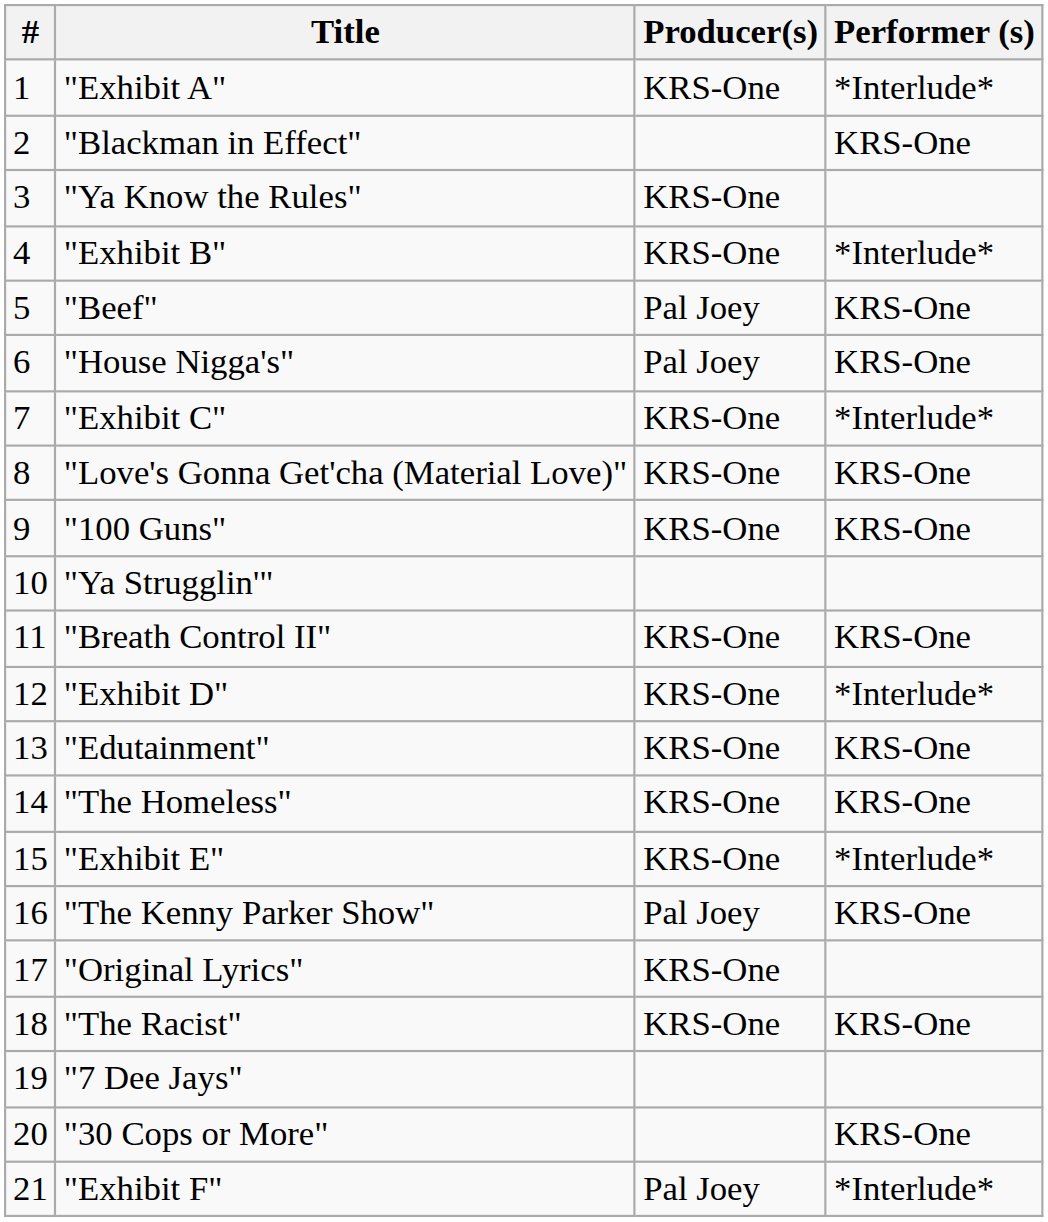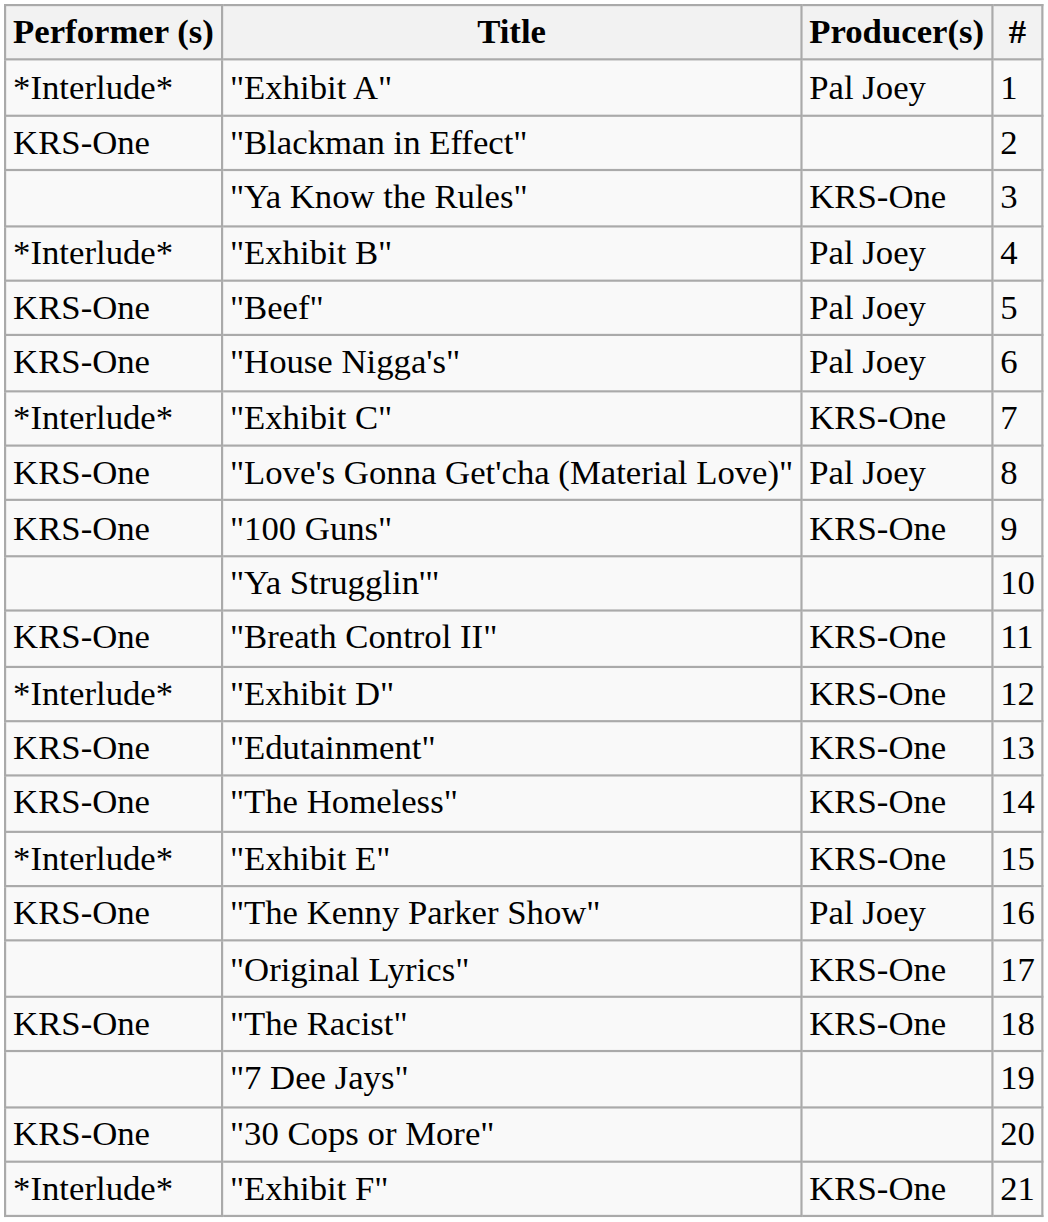 <table class="wikitable">
 <tr>
-<th align="center">#</th>
+<th align="center">Performer (s)</th>
 <th align="center">Title</th>
 <th align="center">Producer(s)</th>
-<th align="center">Performer (s)</th>
+<th align="center">#</th>
 </tr>
 <tr>
+<td>*Interlude*</td>
+<td>"Exhibit A"</td>
+<td>Pal Joey</td>
 <td>1</td>
-<td>"Exhibit A"</td>
-<td>KRS-One</td>
-<td>*Interlude*</td>
 </tr>
 <tr>
-<td>2</td>
+<td>KRS-One</td>
 <td>"Blackman in Effect"</td>
 <td></td>
-<td>KRS-One</td>
+<td>2</td>
 </tr>
 <tr>
-<td>3</td>
+<td></td>
 <td>"Ya Know the Rules"</td>
 <td>KRS-One</td>
-<td></td>
+<td>3</td>
 </tr>
 <tr>
+<td>*Interlude*</td>
+<td>"Exhibit B"</td>
+<td>Pal Joey</td>
 <td>4</td>
-<td>"Exhibit B"</td>
-<td>KRS-One</td>
-<td>*Interlude*</td>
 </tr>
 <tr>
-<td>5</td>
+<td>KRS-One</td>
 <td>"Beef"</td>
 <td>Pal Joey</td>
-<td>KRS-One</td>
+<td>5</td>
 </tr>
 <tr>
-<td>6</td>
+<td>KRS-One</td>
 <td>"House Nigga's"</td>
 <td>Pal Joey</td>
-<td>KRS-One</td>
+<td>6</td>
 </tr>
 <tr>
-<td>7</td>
+<td>*Interlude*</td>
 <td>"Exhibit C"</td>
 <td>KRS-One</td>
-<td>*Interlude*</td>
+<td>7</td>
 </tr>
 <tr>
+<td>KRS-One</td>
+<td>"Love's Gonna Get'cha (Material Love)"</td>
+<td>Pal Joey</td>
 <td>8</td>
-<td>"Love's Gonna Get'cha (Material Love)"</td>
-<td>KRS-One</td>
-<td>KRS-One</td>
 </tr>
 <tr>
-<td>9</td>
+<td>KRS-One</td>
 <td>"100 Guns"</td>
 <td>KRS-One</td>
-<td>KRS-One</td>
+<td>9</td>
 </tr>
 <tr>
-<td>10</td>
+<td></td>
 <td>"Ya Strugglin'"</td>
 <td></td>
-<td></td>
+<td>10</td>
 </tr>
 <tr>
-<td>11</td>
+<td>KRS-One</td>
 <td>"Breath Control II"</td>
 <td>KRS-One</td>
-<td>KRS-One</td>
+<td>11</td>
 </tr>
 <tr>
-<td>12</td>
+<td>*Interlude*</td>
 <td>"Exhibit D"</td>
 <td>KRS-One</td>
-<td>*Interlude*</td>
+<td>12</td>
 </tr>
 <tr>
-<td>13</td>
+<td>KRS-One</td>
 <td>"Edutainment"</td>
 <td>KRS-One</td>
-<td>KRS-One</td>
+<td>13</td>
 </tr>
 <tr>
-<td>14</td>
+<td>KRS-One</td>
 <td>"The Homeless"</td>
 <td>KRS-One</td>
-<td>KRS-One</td>
+<td>14</td>
 </tr>
 <tr>
-<td>15</td>
+<td>*Interlude*</td>
 <td>"Exhibit E"</td>
 <td>KRS-One</td>
-<td>*Interlude*</td>
+<td>15</td>
 </tr>
 <tr>
-<td>16</td>
+<td>KRS-One</td>
 <td>"The Kenny Parker Show"</td>
 <td>Pal Joey</td>
-<td>KRS-One</td>
+<td>16</td>
 </tr>
 <tr>
-<td>17</td>
+<td></td>
 <td>"Original Lyrics"</td>
 <td>KRS-One</td>
-<td></td>
+<td>17</td>
 </tr>
 <tr>
-<td>18</td>
+<td>KRS-One</td>
 <td>"The Racist"</td>
 <td>KRS-One</td>
-<td>KRS-One</td>
+<td>18</td>
 </tr>
 <tr>
-<td>19</td>
+<td></td>
 <td>"7 Dee Jays"</td>
 <td></td>
-<td></td>
+<td>19</td>
 </tr>
 <tr>
-<td>20</td>
+<td>KRS-One</td>
 <td>"30 Cops or More"</td>
 <td></td>
-<td>KRS-One</td>
+<td>20</td>
 </tr>
 <tr>
+<td>*Interlude*</td>
+<td>"Exhibit F"</td>
+<td>KRS-One</td>
 <td>21</td>
-<td>"Exhibit F"</td>
-<td>Pal Joey</td>
-<td>*Interlude*</td>
 </tr>
 </table>
